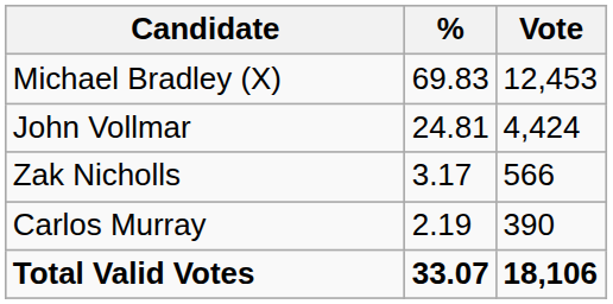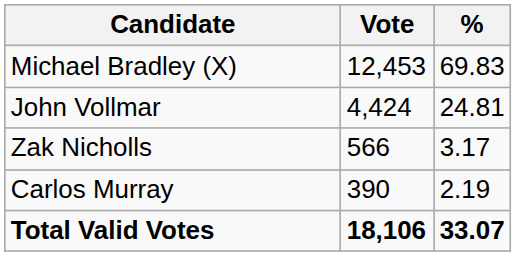 <table class="wikitable">
 <tr>
 <th bgcolor="#DDDDFF" width="200px">Candidate</th>
+<th bgcolor="#DDDDFF" width="50px">Vote</th>
 <th bgcolor="#DDDDFF" width="30px">%</th>
-<th bgcolor="#DDDDFF" width="50px">Vote</th>
 </tr>
 <tr>
 <td>Michael Bradley (X)</td>
+<td>12,453</td>
 <td>69.83</td>
-<td>12,453</td>
 </tr>
 <tr>
 <td>John Vollmar</td>
+<td>4,424</td>
 <td>24.81</td>
-<td>4,424</td>
 </tr>
 <tr>
 <td>Zak Nicholls</td>
+<td>566</td>
 <td>3.17</td>
-<td>566</td>
 </tr>
 <tr>
 <td>Carlos Murray</td>
+<td>390</td>
 <td>2.19</td>
-<td>390</td>
 </tr>
 <tr>
 <td><strong>Total Valid Votes</strong></td>
+<td><strong>18,106</strong></td>
 <td><strong>33.07</strong></td>
-<td><strong>18,106</strong></td>
 </tr>
 </table>
